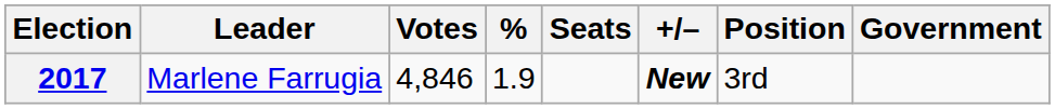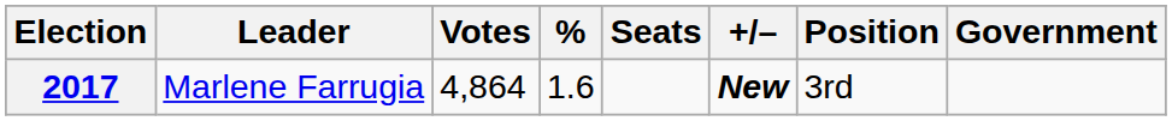 <table class=wikitable style="text-align: left;">
 <tr>
 <th>Election</th>
 <th>Leader</th>
 <th>Votes</th>
 <th>%</th>
 <th>Seats</th>
 <th>+/–</th>
 <th>Position</th>
 <th>Government</th>
 </tr>
 <tr>
 <th><a href='#'>2017</a></th>
 <td><a href='#'>Marlene Farrugia</a></td>
-<td>4,846</td>
-<td>1.9</td>
+<td>4,864</td>
+<td>1.6</td>
 <td></td>
 <td><strong><em>New</em></strong></td>
 <td> 3rd</td>
 <td></td>
 </tr>
 </table>
